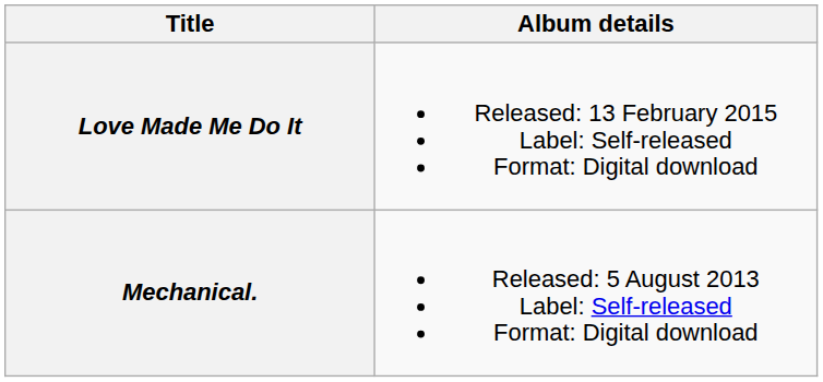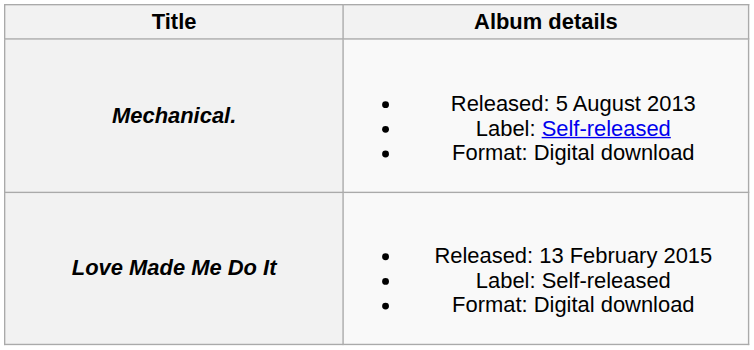 <table class="wikitable plainrowheaders" style="text-align:center;">
 <tr>
 <th scope="col" style="width:15em;">Title</th>
 <th scope="col" style="width:18em;">Album details</th>
 </tr>
 <tr>
+<th scope="row"><strong><em>Mechanical.</em></strong></th>
+<td><br><ul><li>Released: 5 August 2013</li><li>Label: <a href='#'>Self-released</a></li><li>Format: Digital download</li></ul></td>
+</tr>
+<tr>
 <th scope="row"><strong><em>Love Made Me Do It</em></strong></th>
 <td><br><ul><li>Released: 13 February 2015</li><li>Label: Self-released</li><li>Format: Digital download</li></ul></td>
 </tr>
-<tr>
-<th scope="row"><strong><em>Mechanical.</em></strong></th>
-<td><br><ul><li>Released: 5 August 2013</li><li>Label: <a href='#'>Self-released</a></li><li>Format: Digital download</li></ul></td>
-</tr>
 </table>
